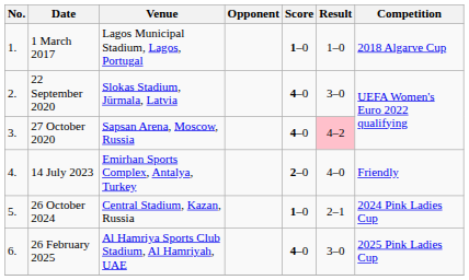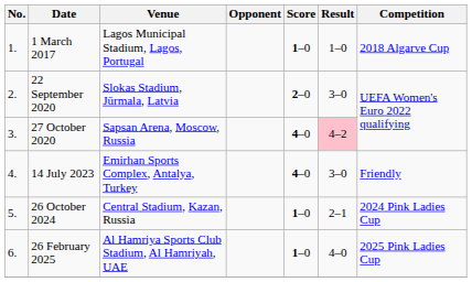 <table class="wikitable">
 <tr>
 <th>No.</th>
 <th>Date</th>
 <th>Venue</th>
 <th>Opponent</th>
 <th>Score</th>
 <th>Result</th>
 <th>Competition</th>
 </tr>
 <tr>
 <td>1.</td>
 <td>1 March 2017</td>
 <td>Lagos Municipal Stadium, <a href='#'>Lagos</a>, <a href='#'>Portugal</a></td>
 <td></td>
 <td align=center><strong>1</strong>–0</td>
 <td align=center>1–0</td>
 <td><a href='#'>2018 Algarve Cup</a></td>
 </tr>
 <tr>
 <td>2.</td>
 <td>22 September 2020</td>
 <td><a href='#'>Slokas Stadium</a>, <a href='#'>Jūrmala</a>, <a href='#'>Latvia</a></td>
 <td></td>
-<td align=center><strong>4</strong>–0</td>
+<td align=center><strong>2</strong>–0</td>
 <td align=center>3–0</td>
 <td rowspan=2><a href='#'>UEFA Women's Euro 2022 qualifying</a></td>
 </tr>
 <tr>
 <td>3.</td>
 <td>27 October 2020</td>
 <td><a href='#'>Sapsan Arena</a>, <a href='#'>Moscow</a>, <a href='#'>Russia</a></td>
 <td></td>
 <td align=center><strong>4</strong>–0</td>
 <td align=center style="background: pink;">4–2</td>
 </tr>
 <tr>
 <td>4.</td>
 <td>14 July 2023</td>
 <td><a href='#'>Emirhan Sports Complex</a>, <a href='#'>Antalya</a>, <a href='#'>Turkey</a></td>
 <td></td>
-<td align=center><strong>2</strong>–0</td>
-<td align=center>4–0</td>
+<td align=center><strong>4</strong>–0</td>
+<td align=center>3–0</td>
 <td><a href='#'>Friendly</a></td>
 </tr>
 <tr>
 <td>5.</td>
 <td>26 October 2024</td>
 <td><a href='#'>Central Stadium</a>, <a href='#'>Kazan</a>, Russia</td>
 <td></td>
 <td align=center><strong>1</strong>–0</td>
 <td align=center>2–1</td>
 <td><a href='#'>2024 Pink Ladies Cup</a></td>
 </tr>
 <tr>
 <td>6.</td>
 <td>26 February 2025</td>
 <td><a href='#'>Al Hamriya Sports Club Stadium</a>, <a href='#'>Al Hamriyah</a>, <a href='#'>UAE</a></td>
 <td></td>
-<td align=center><strong>4</strong>–0</td>
-<td align=center>3–0</td>
+<td align=center><strong>1</strong>–0</td>
+<td align=center>4–0</td>
 <td><a href='#'>2025 Pink Ladies Cup</a></td>
 </tr>
 <tr>
 </tr>
 </table>
